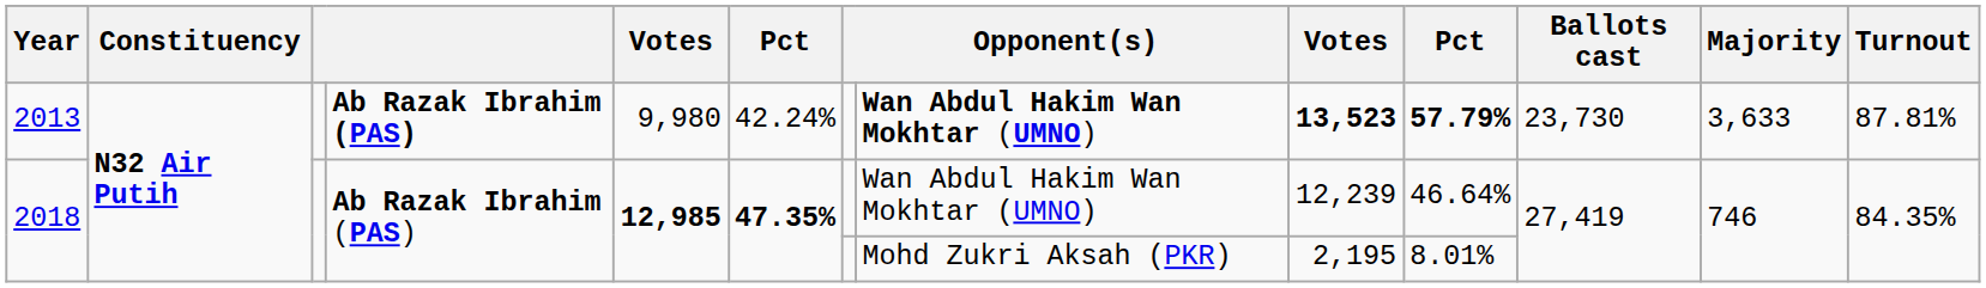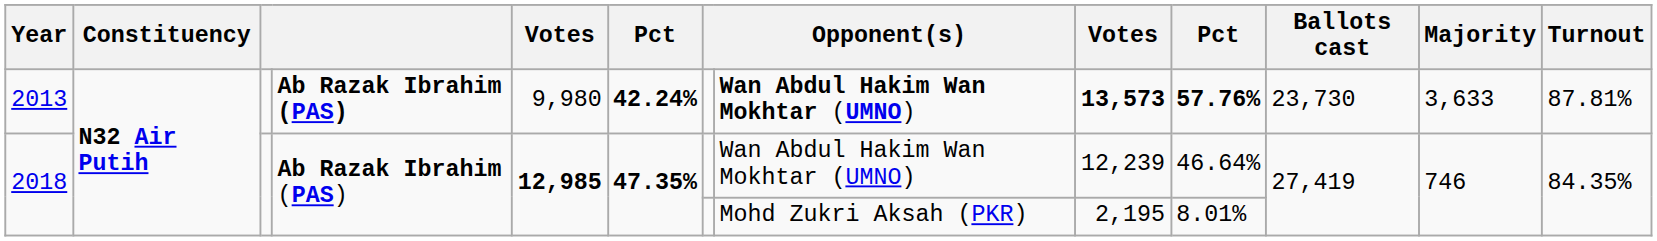 <table class="wikitable" style="margin:0.5em ; font-size:95%">
 <tr>
 <th>Year</th>
 <th>Constituency</th>
 <th colspan=2></th>
 <th>Votes</th>
 <th>Pct</th>
 <th colspan=2>Opponent(s)</th>
 <th>Votes</th>
 <th>Pct</th>
 <th>Ballots cast</th>
 <th>Majority</th>
 <th>Turnout</th>
 </tr>
 <tr>
 <td><a href='#'>2013</a></td>
 <td rowspan=3><strong>N32 <a href='#'>Air Putih</a></strong></td>
 <td></td>
 <td><strong>Ab Razak Ibrahim (<a href='#'>PAS</a>)</strong></td>
 <td align="right">9,980</td>
-<td>42.24%</td>
+<td><strong>42.24%</strong></td>
 <td></td>
 <td><strong>Wan Abdul Hakim Wan Mokhtar</strong> (<a href='#'><strong>UMNO</strong></a>)</td>
-<td align="right"><strong>13,523</strong></td>
-<td><strong>57.79%</strong></td>
+<td align="right"><strong>13,573</strong></td>
+<td><strong>57.76%</strong></td>
 <td>23,730</td>
 <td>3,633</td>
 <td>87.81%</td>
 </tr>
 <tr>
 <td rowspan=2><a href='#'>2018</a></td>
 <td rowspan=2 ></td>
 <td rowspan=2><strong>Ab Razak Ibrahim</strong> (<a href='#'><strong>PAS</strong></a>)</td>
 <td rowspan=2 align="right"><strong>12,985</strong></td>
 <td rowspan=2><strong>47.35%</strong></td>
 <td></td>
 <td>Wan Abdul Hakim Wan Mokhtar (<a href='#'>UMNO</a>)</td>
 <td align="right">12,239</td>
 <td>46.64%</td>
 <td rowspan=2>27,419</td>
 <td rowspan=2>746</td>
 <td rowspan=2>84.35%</td>
 </tr>
 <tr>
 <td></td>
 <td>Mohd Zukri Aksah (<a href='#'>PKR</a>)</td>
 <td align="right">2,195</td>
 <td>8.01%</td>
 </tr>
 </table>
